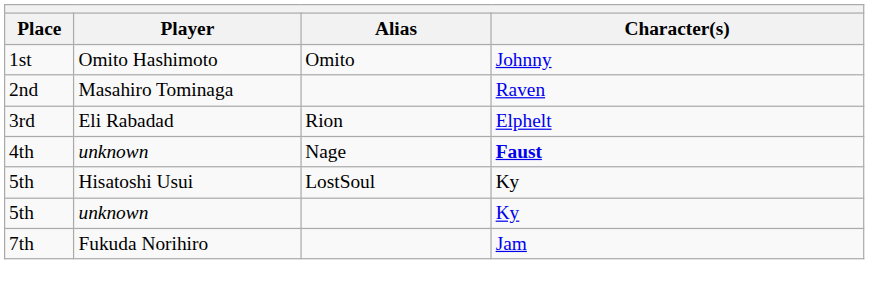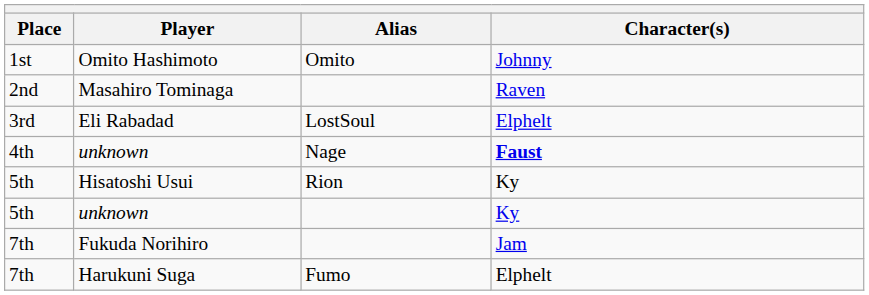 <table class="wikitable">
 <tr>
 <th colspan=4></th>
 </tr>
 <tr>
 <th style="width:50px;">Place</th>
 <th style="width:180px;">Player</th>
 <th style="width:150px;">Alias</th>
 <th style="width:300px;">Character(s)</th>
 </tr>
 <tr>
 <td>1st</td>
 <td> Omito Hashimoto</td>
 <td>Omito</td>
 <td><a href='#'>Johnny</a></td>
 </tr>
 <tr>
 <td>2nd</td>
 <td> Masahiro Tominaga</td>
 <td></td>
 <td><a href='#'>Raven</a></td>
 </tr>
 <tr>
 <td>3rd</td>
 <td> Eli Rabadad</td>
-<td>Rion</td>
+<td>LostSoul</td>
 <td><a href='#'>Elphelt</a></td>
 </tr>
 <tr>
 <td>4th</td>
 <td> <em>unknown</em></td>
 <td>Nage</td>
 <td><strong><a href='#'>Faust</a></strong></td>
 </tr>
 <tr>
 <td>5th</td>
 <td> Hisatoshi Usui</td>
-<td>LostSoul</td>
+<td>Rion</td>
 <td>Ky</td>
 </tr>
 <tr>
 <td>5th</td>
 <td> <em>unknown</em></td>
 <td></td>
 <td><a href='#'>Ky</a></td>
 </tr>
 <tr>
 <td>7th</td>
 <td> Fukuda Norihiro</td>
 <td></td>
 <td><a href='#'>Jam</a></td>
 </tr>
+<tr>
+<td>7th</td>
+<td> Harukuni Suga</td>
+<td>Fumo</td>
+<td>Elphelt</td>
+</tr>
 </table>
